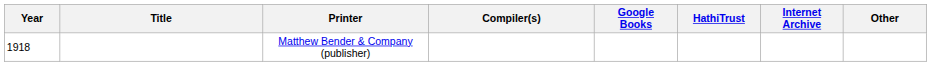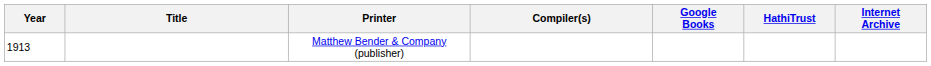 <table class="wikitable collapsible sortable" border="0" cellpadding="1" style="color:black; background-color: #FFFFFF; font-size: 90%; width:100%">
 <tr>
 <th>Year</th>
 <th>Title</th>
 <th>Printer</th>
 <th>Compiler(s)</th>
 <th><a href='#'>Google<br>Books</a></th>
 <th><a href='#'>HathiTrust</a></th>
 <th><a href='#'>Internet<br>Archive</a></th>
-<th>Other</th>
 </tr>
 <tr>
-<td width="6%">1918</td>
+<td width="6%">1913</td>
 <td width="22%" data-sort-value="medical directory 1918"></td>
 <td style="text-align:center" width="18%" data-sort-value="bender 1918"><a href='#'>Matthew Bender & Company</a><br>(publisher)</td>
 <td style="text-align:center" width="18%"></td>
 <td style="text-align:center" width="9%" data-sort-value="harvard law 1918"></td>
 <td style="text-align:center" width="9%"></td>
 <td style="text-align:center" width="9%"></td>
-<td style="text-align:center" width="9%"></td>
 </tr>
 </table>
